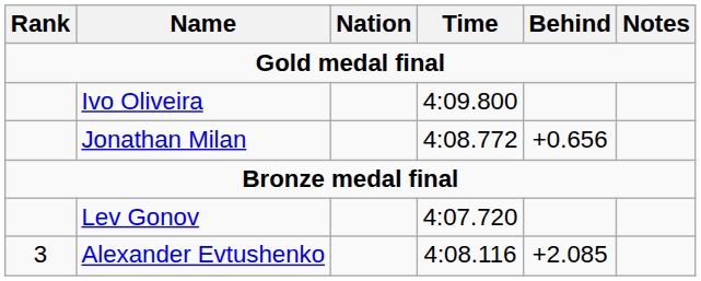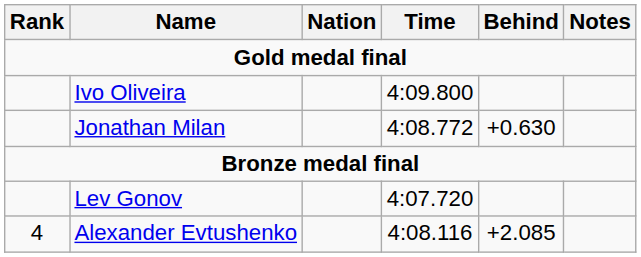 <table class="wikitable" style="text-align:center">
 <tr>
 <th>Rank</th>
 <th>Name</th>
 <th>Nation</th>
 <th>Time</th>
 <th>Behind</th>
 <th>Notes</th>
 </tr>
 <tr>
 <td colspan=6><strong>Gold medal final</strong></td>
 </tr>
 <tr>
 <td></td>
 <td align=left><a href='#'>Ivo Oliveira</a></td>
 <td align=left></td>
 <td>4:09.800</td>
 <td></td>
 <td></td>
 </tr>
 <tr>
 <td></td>
 <td align=left><a href='#'>Jonathan Milan</a></td>
 <td align=left></td>
 <td>4:08.772</td>
-<td>+0.656</td>
+<td>+0.630</td>
 <td></td>
 </tr>
 <tr>
 <td colspan=6><strong>Bronze medal final</strong></td>
 </tr>
 <tr>
 <td></td>
 <td align=left><a href='#'>Lev Gonov</a></td>
 <td align=left></td>
 <td>4:07.720</td>
 <td></td>
 <td></td>
 </tr>
 <tr>
-<td>3</td>
+<td>4</td>
 <td align=left><a href='#'>Alexander Evtushenko</a></td>
 <td align=left></td>
 <td>4:08.116</td>
 <td>+2.085</td>
 <td></td>
 </tr>
 </table>
